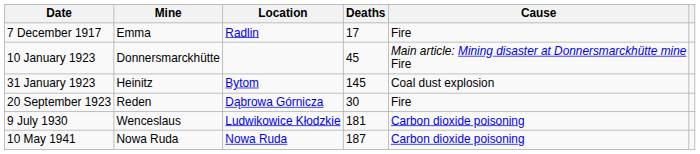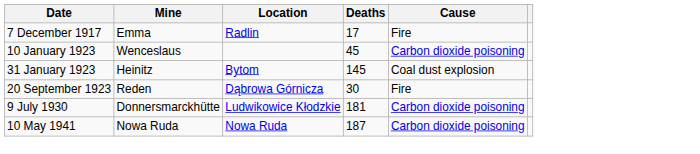 <table class="wikitable sortable sotable">
 <tr>
 <th>Date</th>
 <th>Mine</th>
 <th>Location</th>
 <th>Deaths</th>
 <th>Cause</th>
 <th></th>
 </tr>
 <tr>
 <td>7 December 1917</td>
 <td>Emma</td>
 <td><a href='#'>Radlin</a></td>
 <td>17</td>
 <td>Fire</td>
 <td></td>
 </tr>
 <tr>
 <td>10 January 1923</td>
-<td>Donnersmarckhütte</td>
+<td>Wenceslaus</td>
 <td></td>
 <td>45</td>
-<td><em>Main article: <a href='#'>Mining disaster at Donnersmarckhütte mine</a></em><br>Fire</td>
+<td><a href='#'>Carbon dioxide poisoning</a></td>
 <td></td>
 </tr>
 <tr>
 <td>31 January 1923</td>
 <td>Heinitz</td>
 <td><a href='#'>Bytom</a></td>
 <td>145</td>
 <td>Coal dust explosion</td>
 <td></td>
 </tr>
 <tr>
 <td>20 September 1923</td>
 <td>Reden</td>
 <td><a href='#'>Dąbrowa Górnicza</a></td>
 <td>30</td>
 <td>Fire</td>
 <td></td>
 </tr>
 <tr>
 <td>9 July 1930</td>
-<td>Wenceslaus</td>
+<td>Donnersmarckhütte</td>
 <td><a href='#'>Ludwikowice Kłodzkie</a></td>
 <td>181</td>
 <td><a href='#'>Carbon dioxide poisoning</a></td>
 <td></td>
 </tr>
 <tr>
 <td>10 May 1941</td>
 <td>Nowa Ruda</td>
 <td><a href='#'>Nowa Ruda</a></td>
 <td>187</td>
 <td><a href='#'>Carbon dioxide poisoning</a></td>
 <td></td>
 </tr>
 </table>
